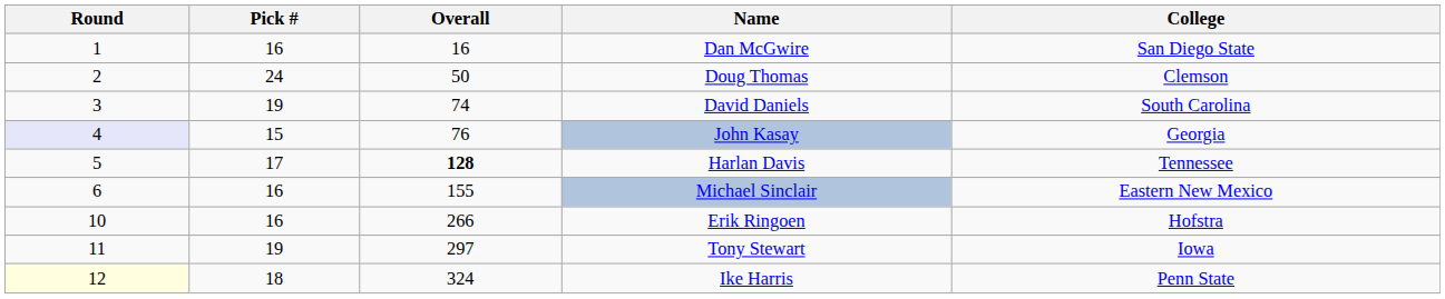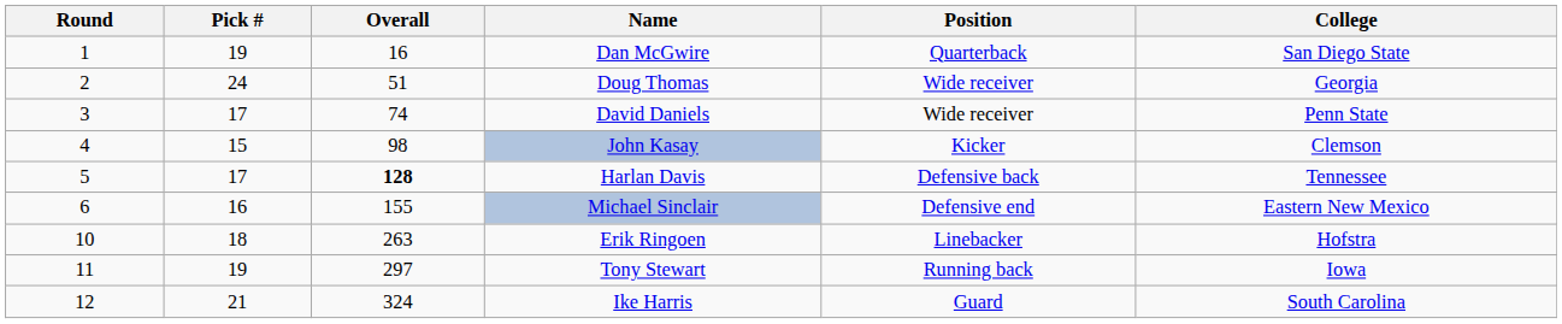 <table class="wikitable sortable sortable" style="width: 100%; text-align:center">
 <tr>
 <th>Round</th>
 <th>Pick #</th>
 <th>Overall</th>
 <th>Name</th>
+<th>Position</th>
 <th>College</th>
 </tr>
 <tr>
 <td>1</td>
-<td>16</td>
+<td>19</td>
 <td>16</td>
 <td><a href='#'>Dan McGwire</a></td>
+<td><a href='#'>Quarterback</a></td>
 <td><a href='#'>San Diego State</a></td>
 </tr>
 <tr>
 <td>2</td>
 <td>24</td>
-<td>50</td>
+<td>51</td>
 <td><a href='#'>Doug Thomas</a></td>
-<td><a href='#'>Clemson</a></td>
+<td><a href='#'>Wide receiver</a></td>
+<td><a href='#'>Georgia</a></td>
 </tr>
 <tr>
 <td>3</td>
-<td>19</td>
+<td>17</td>
 <td>74</td>
 <td><a href='#'>David Daniels</a></td>
-<td><a href='#'>South Carolina</a></td>
+<td>Wide receiver</td>
+<td><a href='#'>Penn State</a></td>
 </tr>
 <tr>
-<td style="background: lavender;">4</td>
+<td>4</td>
 <td>15</td>
-<td>76</td>
+<td>98</td>
 <td bgcolor=lightsteelblue><a href='#'>John Kasay</a></td>
-<td><a href='#'>Georgia</a></td>
+<td><a href='#'>Kicker</a></td>
+<td><a href='#'>Clemson</a></td>
 </tr>
 <tr>
 <td>5</td>
 <td>17</td>
 <td><strong>128</strong></td>
 <td><a href='#'>Harlan Davis</a></td>
+<td><a href='#'>Defensive back</a></td>
 <td><a href='#'>Tennessee</a></td>
 </tr>
 <tr>
 <td>6</td>
 <td>16</td>
 <td>155</td>
 <td bgcolor=lightsteelblue><a href='#'>Michael Sinclair</a></td>
+<td><a href='#'>Defensive end</a></td>
 <td><a href='#'>Eastern New Mexico</a></td>
 </tr>
 <tr>
 <td>10</td>
-<td>16</td>
-<td>266</td>
+<td>18</td>
+<td>263</td>
 <td><a href='#'>Erik Ringoen</a></td>
+<td><a href='#'>Linebacker</a></td>
 <td><a href='#'>Hofstra</a></td>
 </tr>
 <tr>
 <td>11</td>
 <td>19</td>
 <td>297</td>
 <td><a href='#'>Tony Stewart</a></td>
+<td><a href='#'>Running back</a></td>
 <td><a href='#'>Iowa</a></td>
 </tr>
 <tr>
-<td style="background: lightyellow;">12</td>
-<td>18</td>
+<td>12</td>
+<td>21</td>
 <td>324</td>
 <td><a href='#'>Ike Harris</a></td>
-<td><a href='#'>Penn State</a></td>
+<td><a href='#'>Guard</a></td>
+<td><a href='#'>South Carolina</a></td>
 </tr>
 </table>
